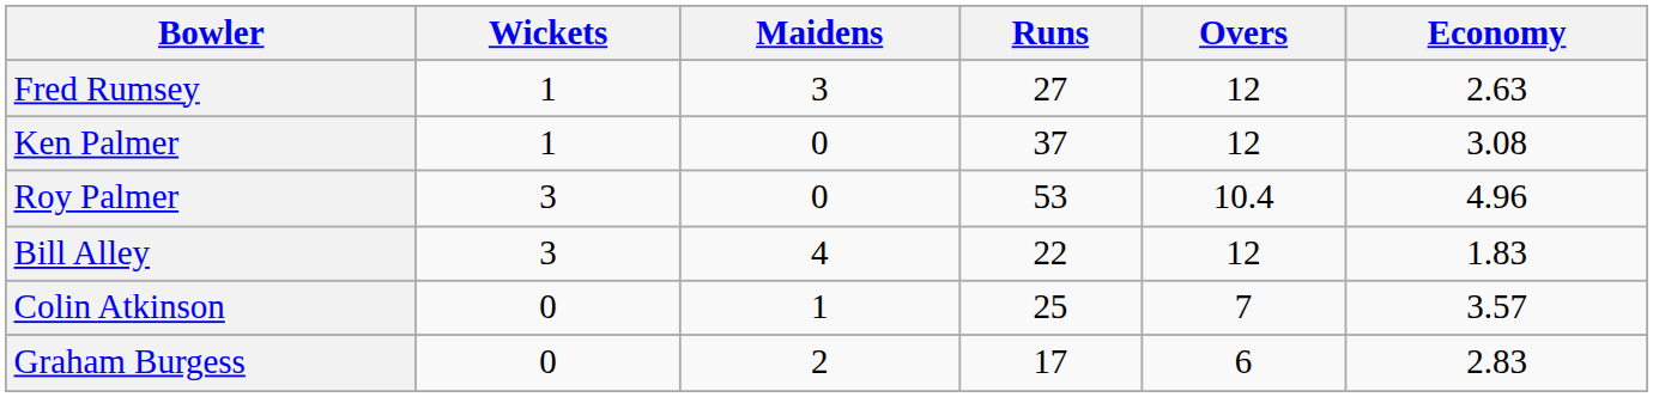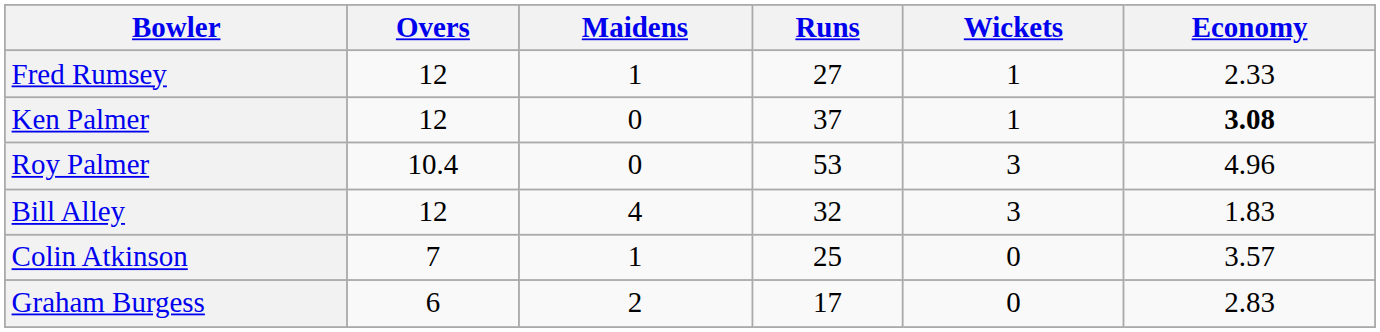 <table class="wikitable" style="text-align: center; width: 60%;">
 <tr>
 <th scope="col" width="25%"><a href='#'>Bowler</a></th>
-<th scope="col"><a href='#'>Wickets</a></th>
+<th scope="col"><a href='#'>Overs</a></th>
 <th scope="col"><a href='#'>Maidens</a></th>
 <th scope="col"><a href='#'>Runs</a></th>
-<th scope="col"><a href='#'>Overs</a></th>
+<th scope="col"><a href='#'>Wickets</a></th>
 <th scope="col"><a href='#'>Economy</a></th>
 </tr>
 <tr>
 <th scope="row" style="font-weight: normal; text-align: left;"><a href='#'>Fred Rumsey</a></th>
+<td>12</td>
 <td>1</td>
-<td>3</td>
 <td>27</td>
-<td>12</td>
-<td>2.63</td>
+<td>1</td>
+<td>2.33</td>
 </tr>
 <tr>
 <th scope="row" style="font-weight: normal; text-align: left;"><a href='#'>Ken Palmer</a></th>
-<td>1</td>
+<td>12</td>
 <td>0</td>
 <td>37</td>
-<td>12</td>
-<td>3.08</td>
+<td>1</td>
+<td><strong>3.08</strong></td>
 </tr>
 <tr>
 <th scope="row" style="font-weight: normal; text-align: left;"><a href='#'>Roy Palmer</a></th>
-<td>3</td>
+<td>10.4</td>
 <td>0</td>
 <td>53</td>
-<td>10.4</td>
+<td>3</td>
 <td>4.96</td>
 </tr>
 <tr>
 <th scope="row" style="font-weight: normal; text-align: left;"><a href='#'>Bill Alley</a></th>
+<td>12</td>
+<td>4</td>
+<td>32</td>
 <td>3</td>
-<td>4</td>
-<td>22</td>
-<td>12</td>
 <td>1.83</td>
 </tr>
 <tr>
 <th scope="row" style="font-weight: normal; text-align: left;"><a href='#'>Colin Atkinson</a></th>
-<td>0</td>
+<td>7</td>
 <td>1</td>
 <td>25</td>
-<td>7</td>
+<td>0</td>
 <td>3.57</td>
 </tr>
 <tr>
 <th scope="row" style="font-weight: normal; text-align: left;"><a href='#'>Graham Burgess</a></th>
-<td>0</td>
+<td>6</td>
 <td>2</td>
 <td>17</td>
-<td>6</td>
+<td>0</td>
 <td>2.83</td>
 </tr>
 </table>
